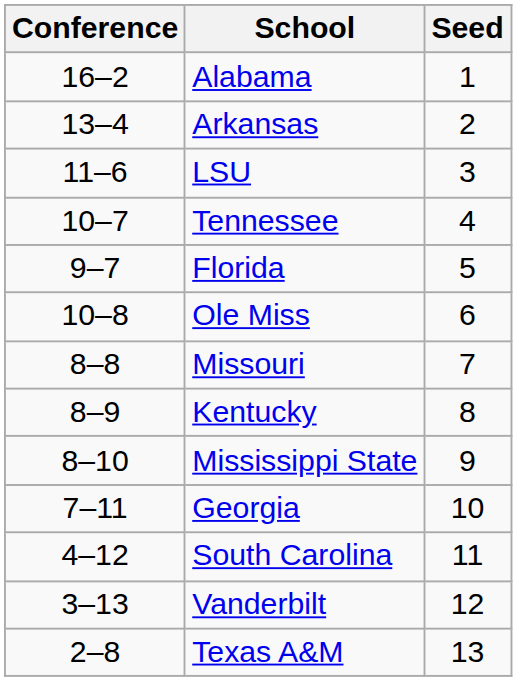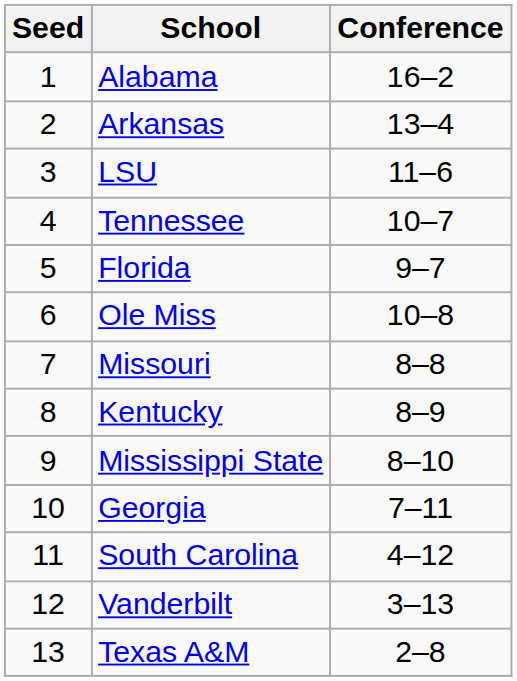 <table class="wikitable">
 <tr>
+<th>Seed</th>
+<th>School</th>
 <th>Conference</th>
-<th>School</th>
-<th>Seed</th>
 </tr>
 <tr>
+<td align=center>1</td>
+<td><a href='#'>Alabama</a></td>
 <td align=center>16–2</td>
-<td><a href='#'>Alabama</a></td>
-<td align=center>1</td>
 </tr>
 <tr>
+<td align=center>2</td>
+<td><a href='#'>Arkansas</a></td>
 <td align=center>13–4</td>
-<td><a href='#'>Arkansas</a></td>
-<td align=center>2</td>
 </tr>
 <tr>
+<td align=center>3</td>
+<td><a href='#'>LSU</a></td>
 <td align=center>11–6</td>
-<td><a href='#'>LSU</a></td>
-<td align=center>3</td>
 </tr>
 <tr>
+<td align=center>4</td>
+<td><a href='#'>Tennessee</a></td>
 <td align=center>10–7</td>
-<td><a href='#'>Tennessee</a></td>
-<td align=center>4</td>
 </tr>
 <tr>
+<td align=center>5</td>
+<td><a href='#'>Florida</a></td>
 <td align=center>9–7</td>
-<td><a href='#'>Florida</a></td>
-<td align=center>5</td>
 </tr>
 <tr>
+<td align=center>6</td>
+<td><a href='#'>Ole Miss</a></td>
 <td align=center>10–8</td>
-<td><a href='#'>Ole Miss</a></td>
-<td align=center>6</td>
 </tr>
 <tr>
+<td align=center>7</td>
+<td><a href='#'>Missouri</a></td>
 <td align=center>8–8</td>
-<td><a href='#'>Missouri</a></td>
-<td align=center>7</td>
 </tr>
 <tr>
+<td align=center>8</td>
+<td><a href='#'>Kentucky</a></td>
 <td align=center>8–9</td>
-<td><a href='#'>Kentucky</a></td>
-<td align=center>8</td>
 </tr>
 <tr>
+<td align=center>9</td>
+<td><a href='#'>Mississippi State</a></td>
 <td align=center>8–10</td>
-<td><a href='#'>Mississippi State</a></td>
-<td align=center>9</td>
 </tr>
 <tr>
+<td align=center>10</td>
+<td><a href='#'>Georgia</a></td>
 <td align=center>7–11</td>
-<td><a href='#'>Georgia</a></td>
-<td align=center>10</td>
 </tr>
 <tr>
+<td align=center>11</td>
+<td><a href='#'>South Carolina</a></td>
 <td align=center>4–12</td>
-<td><a href='#'>South Carolina</a></td>
-<td align=center>11</td>
 </tr>
 <tr>
+<td align=center>12</td>
+<td><a href='#'>Vanderbilt</a></td>
 <td align=center>3–13</td>
-<td><a href='#'>Vanderbilt</a></td>
-<td align=center>12</td>
 </tr>
 <tr>
+<td align=center>13</td>
+<td><a href='#'>Texas A&M</a></td>
 <td align=center>2–8</td>
-<td><a href='#'>Texas A&M</a></td>
-<td align=center>13</td>
 </tr>
 </table>
